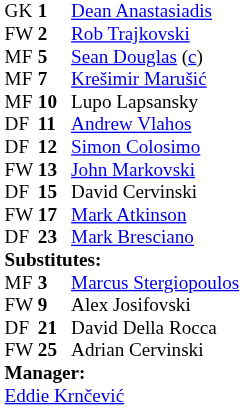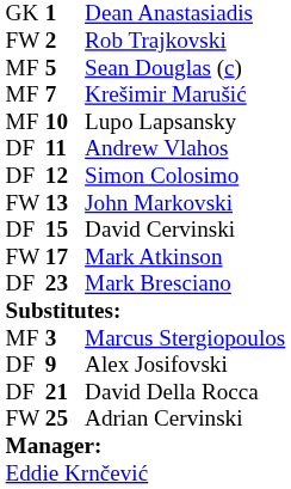 <table style="font-size: 90%" cellspacing="0" cellpadding="0" align=center>
 <tr>
 <th width="25"></th>
 <th width="25"></th>
 </tr>
 <tr>
 <td>GK</td>
 <td><strong>1</strong></td>
 <td> <a href='#'>Dean Anastasiadis</a></td>
 </tr>
 <tr>
 <td>FW</td>
 <td><strong>2</strong></td>
 <td> <a href='#'>Rob Trajkovski</a></td>
 </tr>
 <tr>
 <td>MF</td>
 <td><strong>5</strong></td>
 <td> <a href='#'>Sean Douglas</a> (<a href='#'>c</a>)</td>
 </tr>
 <tr>
 <td>MF</td>
 <td><strong>7</strong></td>
 <td> <a href='#'>Krešimir Marušić</a></td>
 </tr>
 <tr>
 <td>MF</td>
 <td><strong>10</strong></td>
 <td> Lupo Lapsansky</td>
 </tr>
 <tr>
 <td>DF</td>
 <td><strong>11</strong></td>
 <td> <a href='#'>Andrew Vlahos</a></td>
 <td></td>
 <td></td>
 </tr>
 <tr>
 <td>DF</td>
 <td><strong>12</strong></td>
 <td> <a href='#'>Simon Colosimo</a></td>
 </tr>
 <tr>
 <td>FW</td>
 <td><strong>13</strong></td>
 <td> <a href='#'>John Markovski</a></td>
 </tr>
 <tr>
 <td>DF</td>
 <td><strong>15</strong></td>
 <td> David Cervinski</td>
 <td></td>
 <td></td>
 </tr>
 <tr>
 <td>FW</td>
 <td><strong>17</strong></td>
 <td> <a href='#'>Mark Atkinson</a></td>
 </tr>
 <tr>
 <td>DF</td>
 <td><strong>23</strong></td>
 <td> <a href='#'>Mark Bresciano</a></td>
 </tr>
 <tr>
 <td colspan=3><strong>Substitutes:</strong></td>
 </tr>
 <tr>
 <td>MF</td>
 <td><strong>3</strong></td>
 <td> <a href='#'>Marcus Stergiopoulos</a></td>
 <td></td>
 <td></td>
 </tr>
 <tr>
-<td>FW</td>
+<td>DF</td>
 <td><strong>9</strong></td>
 <td> Alex Josifovski</td>
 </tr>
 <tr>
 <td>DF</td>
 <td><strong>21</strong></td>
 <td> David Della Rocca</td>
 </tr>
 <tr>
 <td>FW</td>
 <td><strong>25</strong></td>
 <td> Adrian Cervinski</td>
 <td></td>
 <td></td>
 </tr>
 <tr>
 <td colspan=3><strong>Manager:</strong></td>
 </tr>
 <tr>
 <td colspan=4> <a href='#'>Eddie Krnčević</a></td>
 </tr>
 </table>
